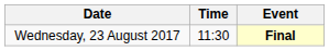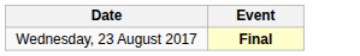 <table class = "wikitable" style="text-align:center;">
 <tr>
 <th width="220">Date</th>
-<th width="50">Time</th>
 <th width="100">Event</th>
 </tr>
 <tr>
 <td>Wednesday, 23 August 2017</td>
-<td>11:30</td>
 <td bgcolor="ffffcc"><strong>Final</strong></td>
 </tr>
 </table>
